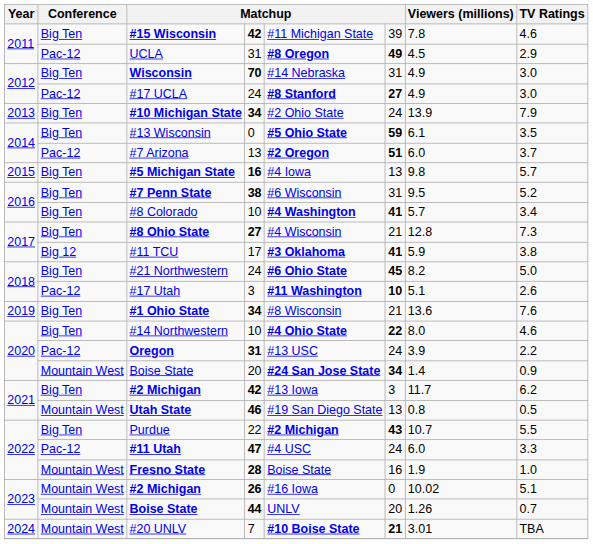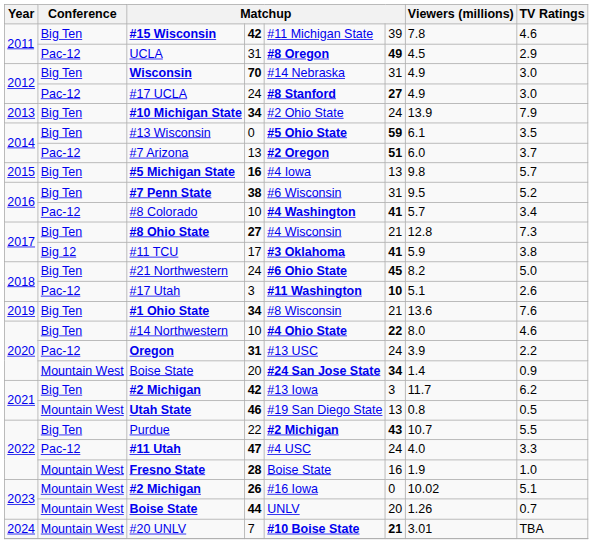 <table class="wikitable sortable">
 <tr>
 <th>Year</th>
 <th>Conference</th>
 <th colspan="4">Matchup</th>
 <th>Viewers (millions)</th>
 <th>TV Ratings</th>
 </tr>
 <tr>
 <td rowspan="2"><a href='#'>2011</a></td>
 <td><a href='#'>Big Ten</a></td>
 <td><a href='#'><strong>#15 Wisconsin</strong></a></td>
 <td><strong>42</strong></td>
 <td><a href='#'>#11 Michigan State</a></td>
 <td>39</td>
 <td>7.8</td>
 <td>4.6</td>
 </tr>
 <tr>
 <td><a href='#'>Pac-12</a></td>
 <td><a href='#'>UCLA</a></td>
 <td>31</td>
 <td><a href='#'><strong>#8 Oregon</strong></a></td>
 <td><strong>49</strong></td>
 <td>4.5</td>
 <td>2.9</td>
 </tr>
 <tr>
 <td rowspan="2"><a href='#'>2012</a></td>
 <td><a href='#'>Big Ten</a></td>
 <td><a href='#'><strong>Wisconsin</strong></a></td>
 <td><strong>70</strong></td>
 <td><a href='#'>#14 Nebraska</a></td>
 <td>31</td>
 <td>4.9</td>
 <td>3.0</td>
 </tr>
 <tr>
 <td><a href='#'>Pac-12</a></td>
 <td><a href='#'>#17 UCLA</a></td>
 <td>24</td>
 <td><a href='#'><strong>#8 Stanford</strong></a></td>
 <td><strong>27</strong></td>
 <td>4.9</td>
 <td>3.0</td>
 </tr>
 <tr>
 <td><a href='#'>2013</a></td>
 <td><a href='#'>Big Ten</a></td>
 <td><a href='#'><strong>#10 Michigan State</strong></a></td>
 <td><strong>34</strong></td>
 <td><a href='#'>#2 Ohio State</a></td>
 <td>24</td>
 <td>13.9</td>
 <td>7.9</td>
 </tr>
 <tr>
 <td rowspan="2"><a href='#'>2014</a></td>
 <td><a href='#'>Big Ten</a></td>
 <td><a href='#'>#13 Wisconsin</a></td>
 <td>0</td>
 <td><a href='#'><strong>#5 Ohio State</strong></a></td>
 <td><strong>59</strong></td>
 <td>6.1</td>
 <td>3.5</td>
 </tr>
 <tr>
 <td><a href='#'>Pac-12</a></td>
 <td><a href='#'>#7 Arizona</a></td>
 <td>13</td>
 <td><a href='#'><strong>#2 Oregon</strong></a></td>
 <td><strong>51</strong></td>
 <td>6.0</td>
 <td>3.7</td>
 </tr>
 <tr>
 <td><a href='#'>2015</a></td>
 <td><a href='#'>Big Ten</a></td>
 <td><a href='#'><strong>#5 Michigan State</strong></a></td>
 <td><strong>16</strong></td>
 <td><a href='#'>#4 Iowa</a></td>
 <td>13</td>
 <td>9.8</td>
 <td>5.7</td>
 </tr>
 <tr>
 <td rowspan="2"><a href='#'>2016</a></td>
 <td><a href='#'>Big Ten</a></td>
 <td><a href='#'><strong>#7 Penn State</strong></a></td>
 <td><strong>38</strong></td>
 <td><a href='#'>#6 Wisconsin</a></td>
 <td>31</td>
 <td>9.5</td>
 <td>5.2</td>
 </tr>
 <tr>
-<td><a href='#'>Big Ten</a></td>
+<td><a href='#'>Pac-12</a></td>
 <td><a href='#'>#8 Colorado</a></td>
 <td>10</td>
 <td><a href='#'><strong>#4 Washington</strong></a></td>
 <td><strong>41</strong></td>
 <td>5.7</td>
 <td>3.4</td>
 </tr>
 <tr>
 <td rowspan="2"><a href='#'>2017</a></td>
 <td><a href='#'>Big Ten</a></td>
 <td><a href='#'><strong>#8 Ohio State</strong></a></td>
 <td><strong>27</strong></td>
 <td><a href='#'>#4 Wisconsin</a></td>
 <td>21</td>
 <td>12.8</td>
 <td>7.3</td>
 </tr>
 <tr>
 <td><a href='#'>Big 12</a></td>
 <td><a href='#'>#11 TCU</a></td>
 <td>17</td>
 <td><a href='#'><strong>#3 Oklahoma</strong></a></td>
 <td><strong>41</strong></td>
 <td>5.9</td>
 <td>3.8</td>
 </tr>
 <tr>
 <td rowspan="2"><a href='#'>2018</a></td>
 <td><a href='#'>Big Ten</a></td>
 <td><a href='#'>#21 Northwestern</a></td>
 <td>24</td>
 <td><a href='#'><strong>#6 Ohio State</strong></a></td>
 <td><strong>45</strong></td>
 <td>8.2</td>
 <td>5.0</td>
 </tr>
 <tr>
 <td><a href='#'>Pac-12</a></td>
 <td><a href='#'>#17 Utah</a></td>
 <td>3</td>
 <td><a href='#'><strong>#11 Washington</strong></a></td>
 <td><strong>10</strong></td>
 <td>5.1</td>
 <td>2.6</td>
 </tr>
 <tr>
 <td><a href='#'>2019</a></td>
 <td><a href='#'>Big Ten</a></td>
 <td><a href='#'><strong>#1 Ohio State</strong></a></td>
 <td><strong>34</strong></td>
 <td><a href='#'>#8 Wisconsin</a></td>
 <td>21</td>
 <td>13.6</td>
 <td>7.6</td>
 </tr>
 <tr>
 <td rowspan="3"><a href='#'>2020</a></td>
 <td><a href='#'>Big Ten</a></td>
 <td><a href='#'>#14 Northwestern</a></td>
 <td>10</td>
 <td><a href='#'><strong>#4 Ohio State</strong></a></td>
 <td><strong>22</strong></td>
 <td>8.0</td>
 <td>4.6</td>
 </tr>
 <tr>
 <td><a href='#'>Pac-12</a></td>
 <td><a href='#'><strong>Oregon</strong></a></td>
 <td><strong>31</strong></td>
 <td><a href='#'>#13 USC</a></td>
 <td>24</td>
 <td>3.9</td>
 <td>2.2</td>
 </tr>
 <tr>
 <td><a href='#'>Mountain West</a></td>
 <td><a href='#'>Boise State</a></td>
 <td>20</td>
 <td><a href='#'><strong>#24 San Jose State</strong></a></td>
 <td><strong>34</strong></td>
 <td>1.4</td>
 <td>0.9</td>
 </tr>
 <tr>
 <td rowspan="2"><a href='#'>2021</a></td>
 <td><a href='#'>Big Ten</a></td>
 <td><a href='#'><strong>#2 Michigan</strong></a></td>
 <td><strong>42</strong></td>
 <td><a href='#'>#13 Iowa</a></td>
 <td>3</td>
 <td>11.7</td>
 <td>6.2</td>
 </tr>
 <tr>
 <td><a href='#'>Mountain West</a></td>
 <td><a href='#'><strong>Utah State</strong></a></td>
 <td><strong>46</strong></td>
 <td><a href='#'>#19 San Diego State</a></td>
 <td>13</td>
 <td>0.8</td>
 <td>0.5</td>
 </tr>
 <tr>
 <td rowspan="3"><a href='#'>2022</a></td>
 <td><a href='#'>Big Ten</a></td>
 <td><a href='#'>Purdue</a></td>
 <td>22</td>
 <td><strong><a href='#'>#2 Michigan</a></strong></td>
 <td><strong>43</strong></td>
 <td>10.7</td>
 <td>5.5</td>
 </tr>
 <tr>
 <td><a href='#'>Pac-12</a></td>
 <td><strong><a href='#'>#11 Utah</a></strong></td>
 <td><strong>47</strong></td>
 <td><a href='#'>#4 USC</a></td>
 <td>24</td>
-<td>6.0</td>
+<td>4.0</td>
 <td>3.3</td>
 </tr>
 <tr>
 <td><a href='#'>Mountain West</a></td>
 <td><strong><a href='#'>Fresno State</a></strong></td>
 <td><strong>28</strong></td>
 <td><a href='#'>Boise State</a></td>
 <td>16</td>
 <td>1.9</td>
 <td>1.0</td>
 </tr>
 <tr>
 <td rowspan="2"><a href='#'>2023</a></td>
 <td><a href='#'>Mountain West</a></td>
 <td><strong><a href='#'>#2 Michigan</a></strong></td>
 <td><strong>26</strong></td>
 <td><a href='#'>#16 Iowa</a></td>
 <td>0</td>
 <td>10.02</td>
 <td>5.1</td>
 </tr>
 <tr>
 <td><a href='#'>Mountain West</a></td>
 <td><strong><a href='#'>Boise State</a></strong></td>
 <td><strong>44</strong></td>
 <td><a href='#'>UNLV</a></td>
 <td>20</td>
 <td>1.26</td>
 <td>0.7</td>
 </tr>
 <tr>
 <td rowspan="1"><a href='#'>2024</a></td>
 <td><a href='#'>Mountain West</a></td>
 <td><a href='#'>#20 UNLV</a></td>
 <td>7</td>
 <td><strong><a href='#'>#10 Boise State</a></strong></td>
 <td><strong>21</strong></td>
 <td>3.01</td>
 <td>TBA</td>
 </tr>
 <tr>
 </tr>
 </table>
